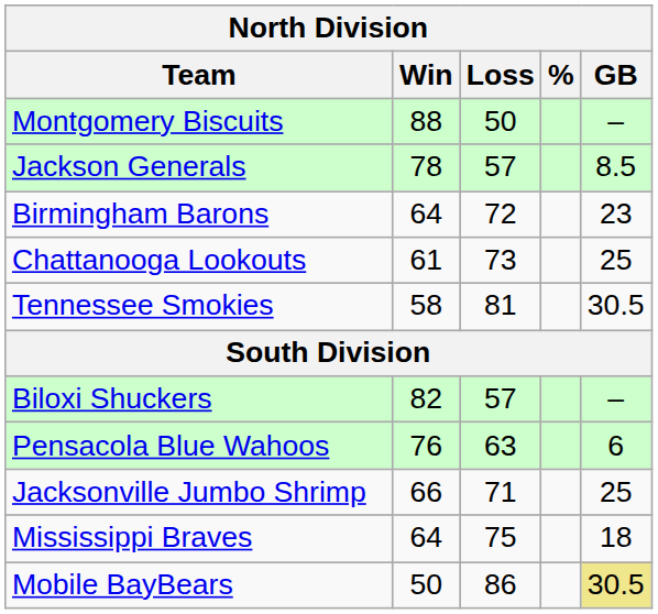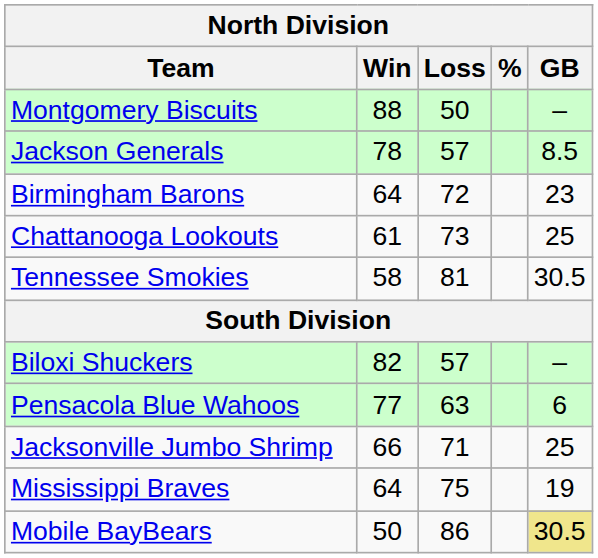 <table class="wikitable">
 <tr>
 <th colspan="5">North Division</th>
 </tr>
 <tr>
 <th width="60%">Team</th>
 <th>Win</th>
 <th>Loss</th>
 <th>%</th>
 <th>GB</th>
 </tr>
 <tr align=center bgcolor=ccffcc>
 <td align=left><a href='#'>Montgomery Biscuits</a></td>
 <td>88</td>
 <td>50</td>
 <td></td>
 <td>–</td>
 </tr>
 <tr align=center bgcolor=ccffcc>
 <td align=left><a href='#'>Jackson Generals</a></td>
 <td>78</td>
 <td>57</td>
 <td></td>
 <td>8.5</td>
 </tr>
 <tr align=center>
 <td align=left><a href='#'>Birmingham Barons</a></td>
 <td>64</td>
 <td>72</td>
 <td></td>
 <td>23</td>
 </tr>
 <tr align=center>
 <td align=left><a href='#'>Chattanooga Lookouts</a></td>
 <td>61</td>
 <td>73</td>
 <td></td>
 <td>25</td>
 </tr>
 <tr align=center>
 <td align=left><a href='#'>Tennessee Smokies</a></td>
 <td>58</td>
 <td>81</td>
 <td></td>
 <td>30.5</td>
 </tr>
 <tr>
 <th colspan="5">South Division</th>
 </tr>
 <tr align=center bgcolor=ccffcc>
 <td align=left><a href='#'>Biloxi Shuckers</a></td>
 <td>82</td>
 <td>57</td>
 <td></td>
 <td>–</td>
 </tr>
 <tr align=center bgcolor=ccffcc>
 <td align=left><a href='#'>Pensacola Blue Wahoos</a></td>
-<td>76</td>
+<td>77</td>
 <td>63</td>
 <td></td>
 <td>6</td>
 </tr>
 <tr align=center>
 <td align=left><a href='#'>Jacksonville Jumbo Shrimp</a></td>
 <td>66</td>
 <td>71</td>
 <td></td>
 <td>25</td>
 </tr>
 <tr align=center>
 <td align=left><a href='#'>Mississippi Braves</a></td>
 <td>64</td>
 <td>75</td>
 <td></td>
-<td>18</td>
+<td>19</td>
 </tr>
 <tr align=center>
 <td align=left><a href='#'>Mobile BayBears</a></td>
 <td>50</td>
 <td>86</td>
 <td></td>
 <td style="background: khaki;">30.5</td>
 </tr>
 </table>
